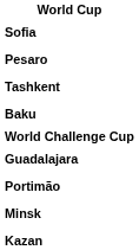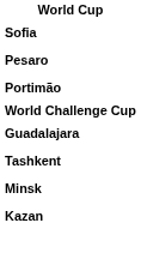 <table>
 <tr>
 <td colspan="4" style="text-align:center;"><strong>World Cup</strong></td>
 </tr>
 <tr>
 <th scope=row style="text-align:left">Sofia</th>
 <td style="height:30px;"></td>
 <td style="height:30px;"></td>
 <td style="height:30px;"></td>
 </tr>
 <tr>
 <th scope=row style="text-align:left">Pesaro</th>
 <td style="height:30px;"></td>
 <td style="height:30px;"></td>
 <td style="height:30px;"></td>
 </tr>
 <tr>
-<th scope=row style="text-align:left">Tashkent</th>
-<td style="height:30px;"></td>
-<td style="height:30px;"></td>
-<td style="height:30px;"></td>
-</tr>
-<tr>
-<th scope=row style="text-align:left">Baku</th>
+<th scope=row style="text-align:left">Portimão</th>
 <td style="height:30px;"></td>
 <td style="height:30px;"></td>
 <td style="height:30px;"></td>
 </tr>
 <tr>
 <td colspan="4" style="text-align:center;"><strong>World Challenge Cup</strong></td>
 </tr>
 <tr>
 <th scope=row style="text-align:left">Guadalajara</th>
 <td style="height:30px;"></td>
 <td style="height:30px;"></td>
 <td style="height:30px;"></td>
 </tr>
 <tr>
-<th scope=row style="text-align:left">Portimão</th>
+<th scope=row style="text-align:left">Tashkent</th>
 <td style="height:30px;"></td>
 <td style="height:30px;"></td>
 <td style="height:30px;"></td>
 </tr>
 <tr>
 <th scope=row style="text-align:left">Minsk</th>
 <td style="height:30px;"></td>
 <td style="height:30px;"></td>
 <td style="height:30px;"></td>
 </tr>
 <tr>
 <th scope=row style="text-align:left">Kazan</th>
 <td style="height:30px;"></td>
 <td style="height:30px;"></td>
 <td style="height:30px;"></td>
 </tr>
 <tr>
 </tr>
 </table>
